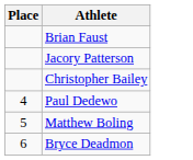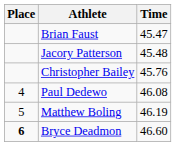 <table class="wikitable">
 <tr>
 <th>Place</th>
 <th>Athlete</th>
+<th>Time</th>
 </tr>
 <tr>
 <td align=center></td>
 <td><a href='#'>Brian Faust</a></td>
+<td>45.47</td>
 </tr>
 <tr>
 <td align=center></td>
 <td><a href='#'>Jacory Patterson</a></td>
+<td>45.48</td>
 </tr>
 <tr>
 <td align=center></td>
 <td><a href='#'>Christopher Bailey</a></td>
+<td>45.76</td>
 </tr>
 <tr>
 <td align=center>4</td>
 <td><a href='#'>Paul Dedewo</a></td>
+<td>46.08</td>
 </tr>
 <tr>
 <td align=center>5</td>
 <td><a href='#'>Matthew Boling</a></td>
+<td>46.19</td>
 </tr>
 <tr>
-<td align=center>6</td>
+<td align=center><strong>6</strong></td>
 <td><a href='#'>Bryce Deadmon</a></td>
+<td>46.60</td>
 </tr>
 </table>
